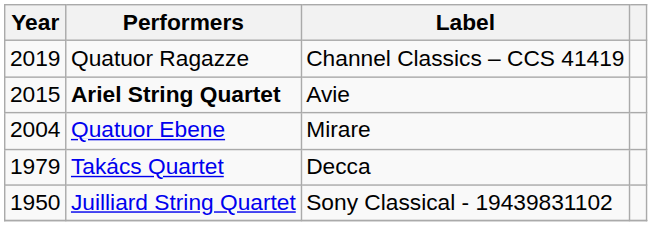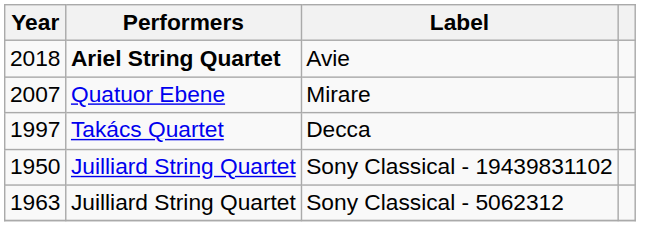 <table class="wikitable">
 <tr>
 <th>Year</th>
 <th>Performers</th>
 <th>Label</th>
 <th></th>
 </tr>
 <tr>
-<td>2019</td>
-<td>Quatuor Ragazze</td>
-<td>Channel Classics – CCS 41419</td>
-<td></td>
-</tr>
-<tr>
-<td>2015</td>
+<td>2018</td>
 <td><strong>Ariel String Quartet</strong></td>
 <td>Avie</td>
 <td></td>
 </tr>
 <tr>
-<td>2004</td>
+<td>2007</td>
 <td><a href='#'>Quatuor Ebene</a></td>
 <td>Mirare</td>
 <td> </td>
 </tr>
 <tr>
-<td>1979</td>
+<td>1997</td>
 <td><a href='#'>Takács Quartet</a></td>
 <td>Decca</td>
 <td></td>
 </tr>
 <tr>
 <td>1950</td>
 <td><a href='#'>Juilliard String Quartet</a></td>
 <td>Sony Classical - 19439831102</td>
 <td> </td>
 </tr>
 <tr>
+<td>1963</td>
+<td>Juilliard String Quartet</td>
+<td>Sony Classical - 5062312</td>
+<td></td>
+</tr>
+<tr>
 </tr>
 </table>
